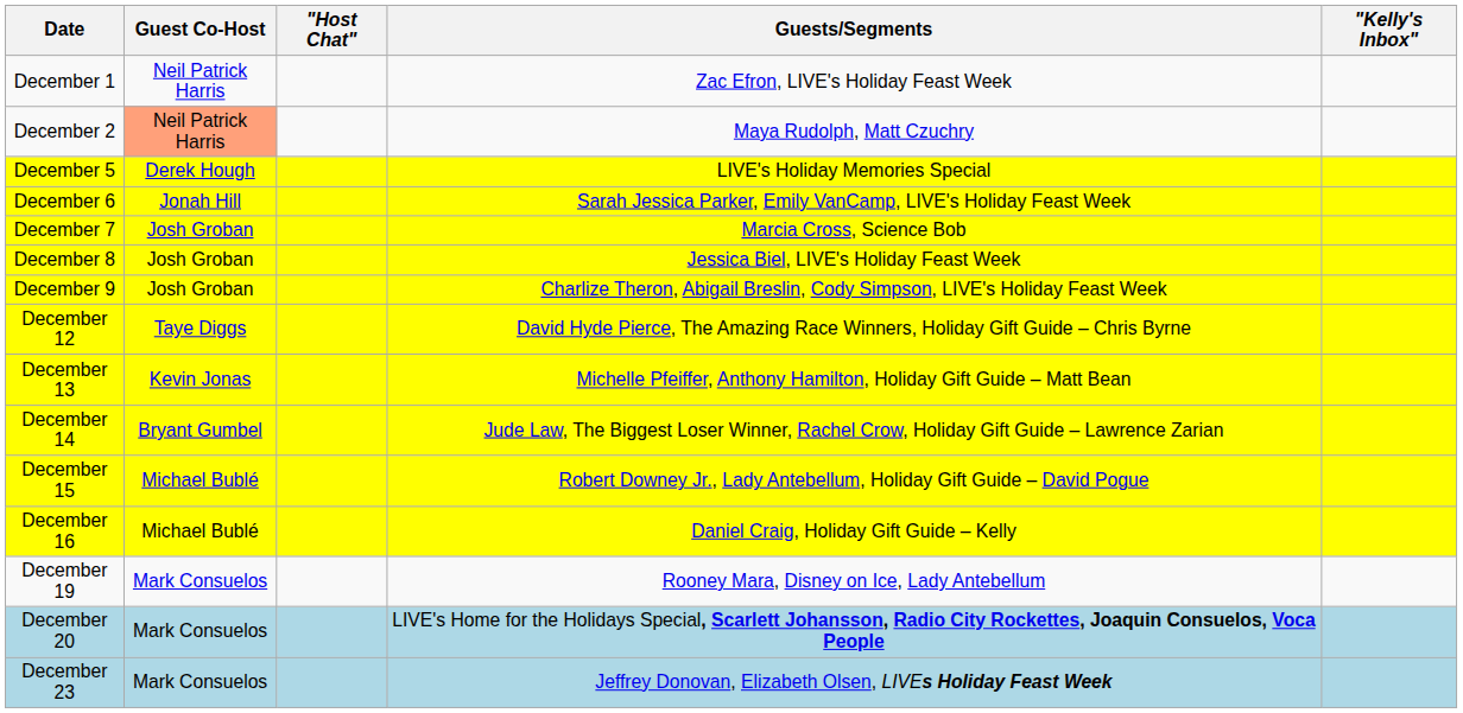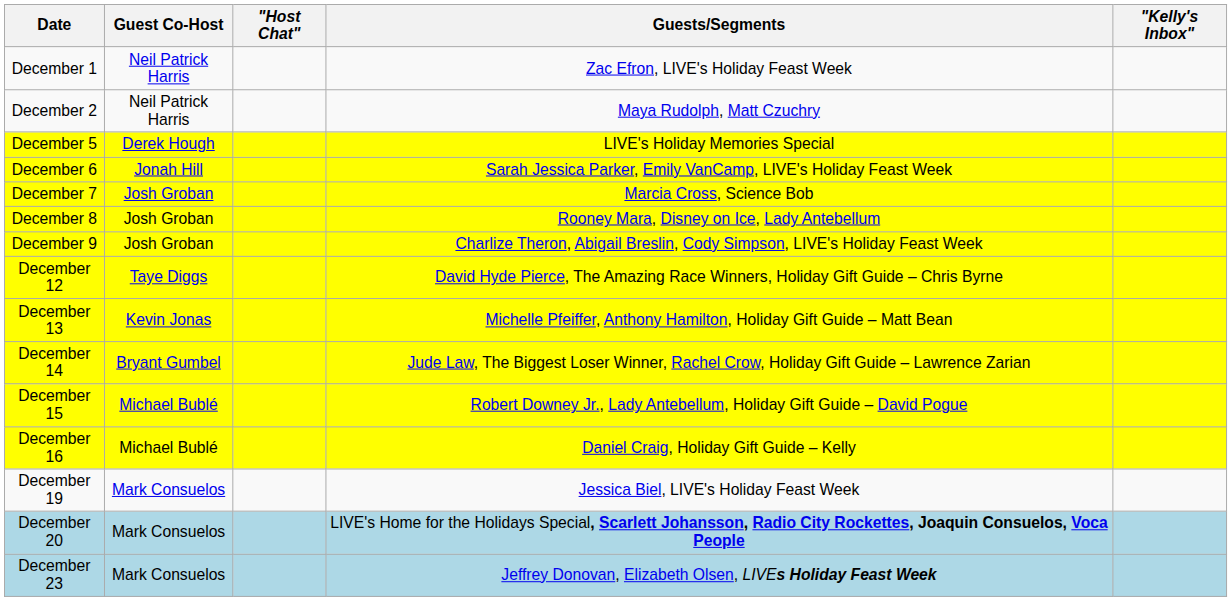 <table class="wikitable sortable" style="text-align:center;">
 <tr>
 <th>Date</th>
 <th>Guest Co-Host</th>
 <th><em>"Host Chat"</em></th>
 <th>Guests/Segments</th>
 <th><em>"Kelly's Inbox"</em></th>
 </tr>
 <tr>
 <td>December 1</td>
 <td><a href='#'>Neil Patrick Harris</a></td>
 <td></td>
 <td><a href='#'>Zac Efron</a>, LIVE's Holiday Feast Week</td>
 <td></td>
 </tr>
 <tr>
 <td>December 2</td>
-<td style="background: lightsalmon;">Neil Patrick Harris</td>
+<td>Neil Patrick Harris</td>
 <td></td>
 <td><a href='#'>Maya Rudolph</a>, <a href='#'>Matt Czuchry</a></td>
 <td></td>
 </tr>
 <tr style="background:yellow;">
 <td>December 5</td>
 <td><a href='#'>Derek Hough</a></td>
 <td></td>
 <td></strong>LIVE's Holiday Memories Special<strong></td>
 <td></td>
 </tr>
 <tr style="background:yellow;">
 <td>December 6</td>
 <td><a href='#'>Jonah Hill</a></td>
 <td></td>
 <td><a href='#'>Sarah Jessica Parker</a>, <a href='#'>Emily VanCamp</a>, LIVE's Holiday Feast Week</td>
 <td></td>
 </tr>
 <tr style="background:yellow;">
 <td>December 7</td>
 <td><a href='#'>Josh Groban</a></td>
 <td></td>
 <td><a href='#'>Marcia Cross</a>, Science Bob</td>
 <td></td>
 </tr>
 <tr style="background:yellow;">
 <td>December 8</td>
 <td>Josh Groban</td>
 <td></td>
-<td><a href='#'>Jessica Biel</a>, LIVE's Holiday Feast Week</td>
+<td><a href='#'>Rooney Mara</a>, <a href='#'>Disney on Ice</a>, <a href='#'>Lady Antebellum</a></td>
 <td></td>
 </tr>
 <tr style="background:yellow;">
 <td>December 9</td>
 <td>Josh Groban</td>
 <td></td>
 <td><a href='#'>Charlize Theron</a>, <a href='#'>Abigail Breslin</a>, <a href='#'>Cody Simpson</a>, LIVE's Holiday Feast Week</td>
 <td></td>
 </tr>
 <tr style="background:yellow;">
 <td>December 12</td>
 <td><a href='#'>Taye Diggs</a></td>
 <td></td>
 <td><a href='#'>David Hyde Pierce</a>, The Amazing Race Winners, Holiday Gift Guide – Chris Byrne</td>
 <td></td>
 </tr>
 <tr style="background:yellow;">
 <td>December 13</td>
 <td><a href='#'>Kevin Jonas</a></td>
 <td></td>
 <td><a href='#'>Michelle Pfeiffer</a>, <a href='#'>Anthony Hamilton</a>, Holiday Gift Guide – Matt Bean</td>
 <td></td>
 </tr>
 <tr style="background:yellow;">
 <td>December 14</td>
 <td><a href='#'>Bryant Gumbel</a></td>
 <td></td>
 <td><a href='#'>Jude Law</a>, The Biggest Loser Winner, <a href='#'>Rachel Crow</a>, Holiday Gift Guide – Lawrence Zarian</td>
 <td></td>
 </tr>
 <tr style="background:yellow;">
 <td>December 15</td>
 <td><a href='#'>Michael Bublé</a></td>
 <td></td>
 <td><a href='#'>Robert Downey Jr.</a>, <a href='#'>Lady Antebellum</a>, Holiday Gift Guide – <a href='#'>David Pogue</a></td>
 <td></td>
 </tr>
 <tr style="background:yellow;">
 <td>December 16</td>
 <td>Michael Bublé</td>
 <td></td>
 <td><a href='#'>Daniel Craig</a>, Holiday Gift Guide – Kelly</td>
 <td></td>
 </tr>
 <tr>
 <td>December 19</td>
 <td><a href='#'>Mark Consuelos</a></td>
 <td></td>
-<td><a href='#'>Rooney Mara</a>, <a href='#'>Disney on Ice</a>, <a href='#'>Lady Antebellum</a></td>
+<td><a href='#'>Jessica Biel</a>, LIVE's Holiday Feast Week</td>
 <td></td>
 </tr>
 <tr style="background:lightblue;">
 <td>December 20</td>
 <td>Mark Consuelos</td>
 <td></td>
 <td></strong>LIVE's Home for the Holidays Special<strong>, <a href='#'>Scarlett Johansson</a>, <a href='#'>Radio City Rockettes</a>, Joaquin Consuelos, <a href='#'>Voca People</a></td>
 <td></td>
 </tr>
 <tr style="background:lightblue;">
 <td>December 23</td>
 <td>Mark Consuelos</td>
 <td></td>
 <td><a href='#'>Jeffrey Donovan</a>, <a href='#'>Elizabeth Olsen</a>, <em>LIVE<strong>s Holiday Feast Week</td>
 <td></td>
 </tr>
 </table>
